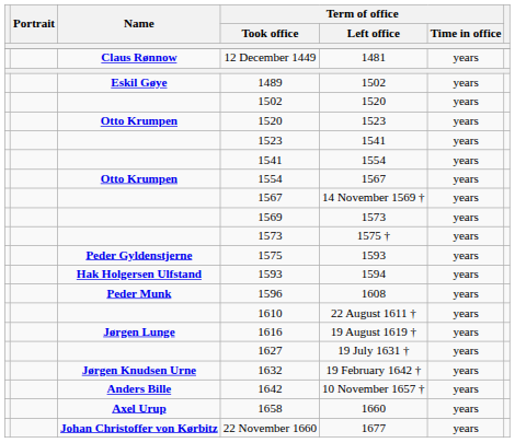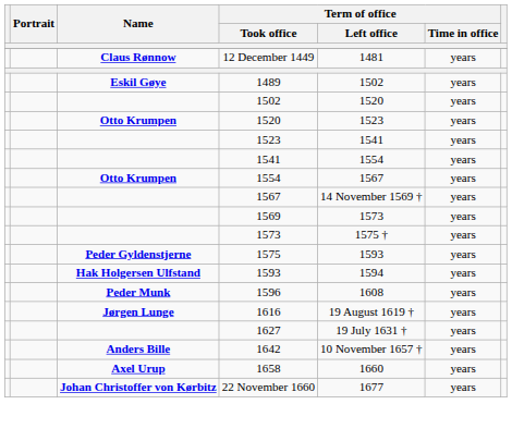 <table class="wikitable" style="text-align:center">
 <tr>
 <th rowspan=2></th>
 <th rowspan=2>Portrait</th>
 <th rowspan=2>Name<br></th>
 <th colspan=3>Term of office</th>
 <th rowspan=2></th>
 </tr>
 <tr>
 <th>Took office</th>
 <th>Left office</th>
 <th>Time in office</th>
 </tr>
 <tr>
 <th colspan=7></th>
 </tr>
 <tr>
 </tr>
 <tr>
 <td></td>
 <td></td>
 <td><strong><a href='#'>Claus Rønnow</a></strong><br></td>
 <td>12 December 1449</td>
 <td>1481</td>
 <td> years</td>
 <td></td>
 </tr>
 <tr>
 <th colspan=7></th>
 </tr>
 <tr>
 <td></td>
 <td></td>
 <td><strong><a href='#'>Eskil Gøye</a></strong><br></td>
 <td>1489</td>
 <td>1502</td>
 <td> years</td>
 <td></td>
 </tr>
 <tr>
 <td></td>
 <td></td>
 <td><strong></strong><br></td>
 <td>1502</td>
 <td>1520</td>
 <td> years</td>
 <td></td>
 </tr>
 <tr>
 <td></td>
 <td></td>
 <td><strong><a href='#'>Otto Krumpen</a></strong><br></td>
 <td>1520</td>
 <td>1523</td>
 <td> years</td>
 <td></td>
 </tr>
 <tr>
 <td></td>
 <td></td>
 <td><strong></strong><br></td>
 <td>1523</td>
 <td>1541</td>
 <td> years</td>
 <td></td>
 </tr>
 <tr>
 <td></td>
 <td></td>
 <td><strong></strong><br></td>
 <td>1541</td>
 <td>1554</td>
 <td> years</td>
 <td></td>
 </tr>
 <tr>
 <td></td>
 <td></td>
 <td><strong><a href='#'>Otto Krumpen</a></strong><br></td>
 <td>1554</td>
 <td>1567</td>
 <td> years</td>
 <td></td>
 </tr>
 <tr>
 <td></td>
 <td></td>
 <td><strong></strong><br></td>
 <td>1567</td>
 <td>14 November 1569 †</td>
 <td> years</td>
 <td></td>
 </tr>
 <tr>
 <td></td>
 <td></td>
 <td><strong></strong><br></td>
 <td>1569</td>
 <td>1573</td>
 <td> years</td>
 <td></td>
 </tr>
 <tr>
 <td></td>
 <td></td>
 <td><strong></strong><br></td>
 <td>1573</td>
 <td>1575 †</td>
 <td> years</td>
 <td></td>
 </tr>
 <tr>
 <td></td>
 <td></td>
 <td><strong><a href='#'>Peder Gyldenstjerne</a></strong><br></td>
 <td>1575</td>
 <td>1593</td>
 <td> years</td>
 <td></td>
 </tr>
 <tr>
 <td></td>
 <td></td>
 <td><strong><a href='#'>Hak Holgersen Ulfstand</a></strong><br></td>
 <td>1593</td>
 <td>1594</td>
 <td> years</td>
 <td></td>
 </tr>
 <tr>
 <td></td>
 <td></td>
 <td><strong><a href='#'>Peder Munk</a></strong><br></td>
 <td>1596</td>
 <td>1608</td>
 <td> years</td>
 <td></td>
 </tr>
 <tr>
 <td></td>
 <td></td>
-<td><strong></strong><br></td>
-<td>1610</td>
-<td>22 August 1611 †</td>
-<td> years</td>
-<td></td>
-</tr>
-<tr>
-<td></td>
-<td></td>
 <td><strong><a href='#'>Jørgen Lunge</a></strong><br></td>
 <td>1616</td>
 <td>19 August 1619 †</td>
 <td> years</td>
 <td></td>
 </tr>
 <tr>
 <td></td>
 <td></td>
 <td><strong></strong><br></td>
 <td>1627</td>
 <td>19 July 1631 †</td>
-<td> years</td>
-<td></td>
-</tr>
-<tr>
-<td></td>
-<td></td>
-<td><strong><a href='#'>Jørgen Knudsen Urne</a></strong><br></td>
-<td>1632</td>
-<td>19 February 1642 †</td>
 <td> years</td>
 <td></td>
 </tr>
 <tr>
 <td></td>
 <td></td>
 <td><strong><a href='#'>Anders Bille</a></strong><br></td>
 <td>1642</td>
 <td>10 November 1657 †</td>
 <td> years</td>
 <td></td>
 </tr>
 <tr>
 <td></td>
 <td></td>
 <td><strong><a href='#'>Axel Urup</a></strong><br></td>
 <td>1658</td>
 <td>1660</td>
 <td> years</td>
 <td></td>
 </tr>
 <tr>
 <td></td>
 <td></td>
 <td><strong><a href='#'>Johan Christoffer von Kørbitz</a></strong><br></td>
 <td>22 November 1660</td>
 <td>1677</td>
 <td> years</td>
 <td></td>
 </tr>
 </table>
